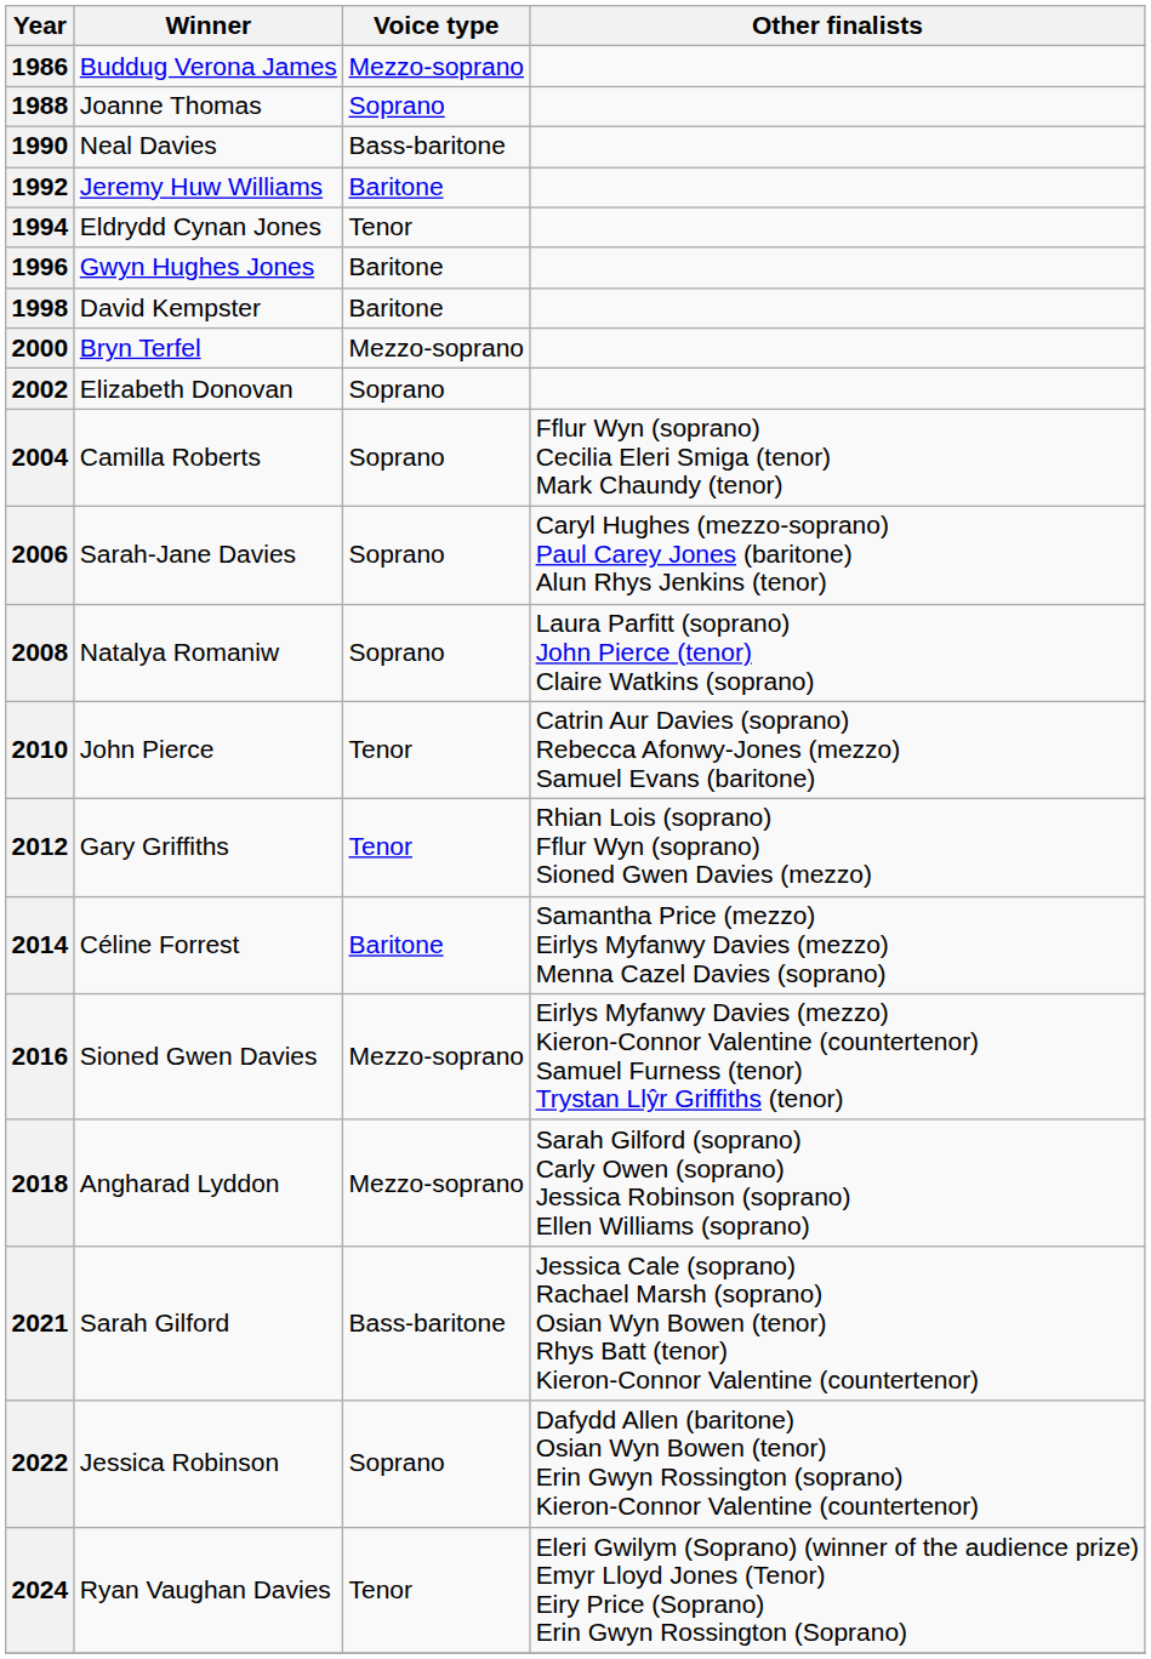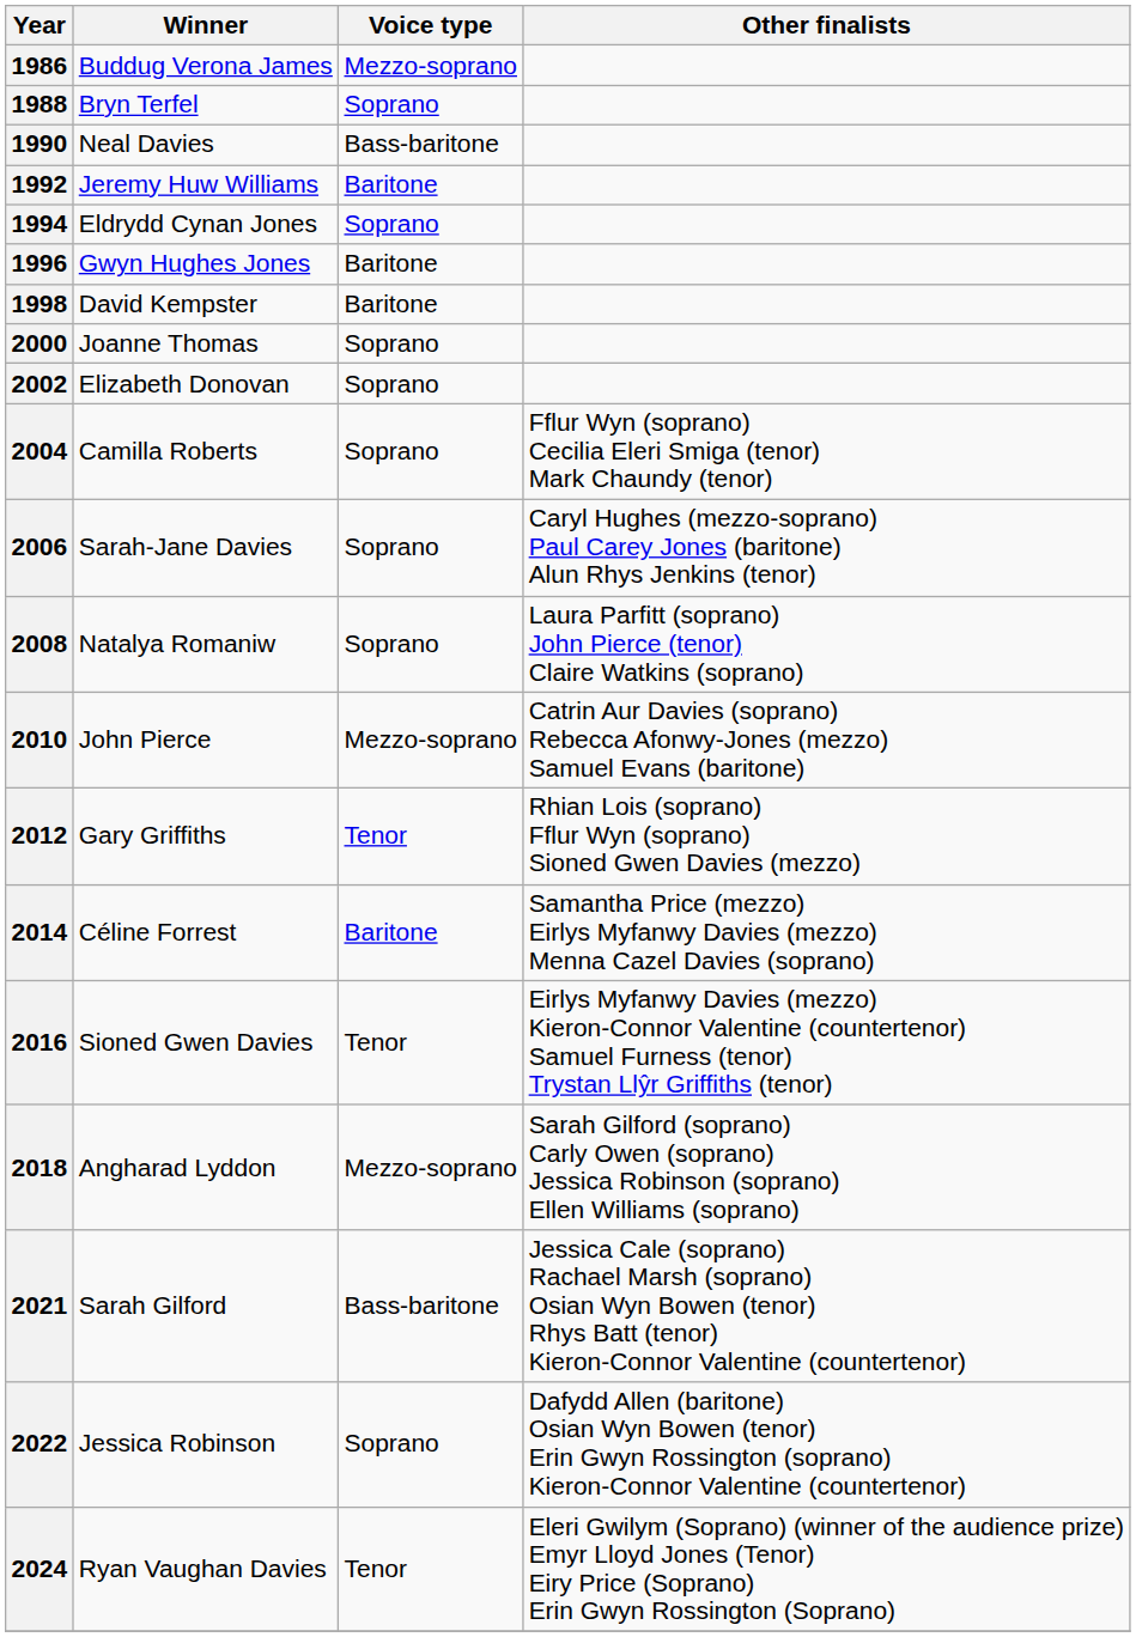 <table class="wikitable sortable">
 <tr>
 <th>Year</th>
 <th>Winner</th>
 <th>Voice type</th>
 <th>Other finalists</th>
 </tr>
 <tr>
 <th>1986</th>
 <td><a href='#'>Buddug Verona James</a></td>
 <td><a href='#'>Mezzo-soprano</a></td>
 <td></td>
 </tr>
 <tr>
 <th>1988</th>
-<td>Joanne Thomas</td>
+<td><a href='#'>Bryn Terfel</a></td>
 <td><a href='#'>Soprano</a></td>
 <td></td>
 </tr>
 <tr>
 <th>1990</th>
 <td>Neal Davies</td>
 <td>Bass-baritone</td>
 <td></td>
 </tr>
 <tr>
 <th>1992</th>
 <td><a href='#'>Jeremy Huw Williams</a></td>
 <td><a href='#'>Baritone</a></td>
 <td></td>
 </tr>
 <tr>
 <th>1994</th>
 <td>Eldrydd Cynan Jones</td>
-<td>Tenor</td>
+<td><a href='#'>Soprano</a></td>
 <td></td>
 </tr>
 <tr>
 <th>1996</th>
 <td><a href='#'>Gwyn Hughes Jones</a></td>
 <td>Baritone</td>
 <td></td>
 </tr>
 <tr>
 <th>1998</th>
 <td>David Kempster</td>
 <td>Baritone</td>
 <td></td>
 </tr>
 <tr>
 <th>2000</th>
-<td><a href='#'>Bryn Terfel</a></td>
-<td>Mezzo-soprano</td>
+<td>Joanne Thomas</td>
+<td>Soprano</td>
 <td></td>
 </tr>
 <tr>
 <th>2002</th>
 <td>Elizabeth Donovan</td>
 <td>Soprano</td>
 <td></td>
 </tr>
 <tr>
 <th>2004</th>
 <td>Camilla Roberts</td>
 <td>Soprano</td>
 <td>Fflur Wyn (soprano)<br>Cecilia Eleri Smiga (tenor)<br>Mark Chaundy (tenor)</td>
 </tr>
 <tr>
 <th>2006</th>
 <td>Sarah-Jane Davies</td>
 <td>Soprano</td>
 <td>Caryl Hughes (mezzo-soprano)<br><a href='#'>Paul Carey Jones</a> (baritone)<br>Alun Rhys Jenkins (tenor)</td>
 </tr>
 <tr>
 <th>2008</th>
 <td>Natalya Romaniw</td>
 <td>Soprano</td>
 <td>Laura Parfitt (soprano)<br><a href='#'>John Pierce (tenor)</a><br>Claire Watkins (soprano)</td>
 </tr>
 <tr>
 <th>2010</th>
 <td>John Pierce</td>
-<td>Tenor</td>
+<td>Mezzo-soprano</td>
 <td>Catrin Aur Davies (soprano)<br>Rebecca Afonwy-Jones (mezzo)<br>Samuel Evans (baritone)</td>
 </tr>
 <tr>
 <th>2012</th>
 <td>Gary Griffiths</td>
 <td><a href='#'>Tenor</a></td>
 <td>Rhian Lois (soprano)<br>Fflur Wyn (soprano)<br>Sioned Gwen Davies (mezzo)</td>
 </tr>
 <tr>
 <th>2014</th>
 <td>Céline Forrest</td>
 <td><a href='#'>Baritone</a></td>
 <td>Samantha Price (mezzo)<br>Eirlys Myfanwy Davies (mezzo)<br>Menna Cazel Davies (soprano)</td>
 </tr>
 <tr>
 <th>2016</th>
 <td>Sioned Gwen Davies</td>
-<td>Mezzo-soprano</td>
+<td>Tenor</td>
 <td>Eirlys Myfanwy Davies (mezzo)<br>Kieron-Connor Valentine (countertenor)<br>Samuel Furness (tenor)<br><a href='#'>Trystan Llŷr Griffiths</a> (tenor)</td>
 </tr>
 <tr>
 <th>2018</th>
 <td>Angharad Lyddon</td>
 <td>Mezzo-soprano</td>
 <td>Sarah Gilford (soprano)<br>Carly Owen (soprano)<br>Jessica Robinson (soprano)<br>Ellen Williams (soprano)</td>
 </tr>
 <tr>
 <th>2021</th>
 <td>Sarah Gilford</td>
 <td>Bass-baritone</td>
 <td>Jessica Cale (soprano)<br>Rachael Marsh (soprano)<br>Osian Wyn Bowen (tenor)<br> Rhys Batt (tenor)<br>Kieron-Connor Valentine (countertenor)</td>
 </tr>
 <tr>
 <th>2022</th>
 <td>Jessica Robinson</td>
 <td>Soprano</td>
 <td>Dafydd Allen (baritone)<br>Osian Wyn Bowen (tenor)<br>Erin Gwyn Rossington (soprano)<br>Kieron-Connor Valentine (countertenor)</td>
 </tr>
 <tr>
 <th>2024</th>
 <td>Ryan Vaughan Davies</td>
 <td>Tenor</td>
 <td>Eleri Gwilym (Soprano) (winner of the audience prize)<br>Emyr Lloyd Jones (Tenor)<br>Eiry Price (Soprano)<br>Erin Gwyn Rossington (Soprano)</td>
 </tr>
 <tr>
 </tr>
 </table>
